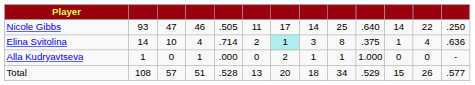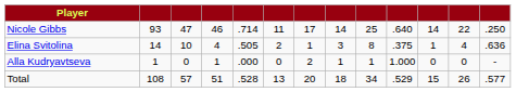 <table class="wikitable" style="text-align:center">
 <tr>
 <th style="background:#98000F; color:#DDFF55" width="200px">Player</th>
 <th style="background:#98000F; color:#DDFF55" width="40px"></th>
 <th style="background:#98000F; color:#DDFF55" width="40px"></th>
 <th style="background:#98000F; color:#DDFF55" width="40px"></th>
 <th style="background:#98000F; color:#DDFF55" width="40px"></th>
 <th style="background:#98000F; color:#DDFF55" width="40px"></th>
 <th style="background:#98000F; color:#DDFF55" width="40px"></th>
 <th style="background:#98000F; color:#DDFF55" width="40px"></th>
 <th style="background:#98000F; color:#DDFF55" width="40px"></th>
 <th style="background:#98000F; color:#DDFF55" width="40px"></th>
 <th style="background:#98000F; color:#DDFF55" width="40px"></th>
 <th style="background:#98000F; color:#DDFF55" width="40px"></th>
 <th style="background:#98000F; color:#DDFF55" width="40px"></th>
 </tr>
 <tr>
 <td style="text-align:left"><a href='#'>Nicole Gibbs</a></td>
 <td>93</td>
 <td>47</td>
 <td>46</td>
-<td>.505</td>
+<td>.714</td>
 <td>11</td>
 <td>17</td>
 <td>14</td>
 <td>25</td>
 <td>.640</td>
 <td>14</td>
 <td>22</td>
 <td>.250</td>
 </tr>
 <tr>
 <td style="text-align:left"><a href='#'>Elina Svitolina</a></td>
 <td>14</td>
 <td>10</td>
 <td>4</td>
-<td>.714</td>
+<td>.505</td>
 <td>2</td>
-<td style="background: paleturquoise;">1</td>
+<td>1</td>
 <td>3</td>
 <td>8</td>
 <td>.375</td>
 <td>1</td>
 <td>4</td>
 <td>.636</td>
 </tr>
 <tr>
 <td style="text-align:left"><a href='#'>Alla Kudryavtseva</a></td>
 <td>1</td>
 <td>0</td>
 <td>1</td>
 <td>.000</td>
 <td>0</td>
 <td>2</td>
 <td>1</td>
 <td>1</td>
 <td>1.000</td>
 <td>0</td>
 <td>0</td>
 <td>-</td>
 </tr>
 <tr>
 <td style="text-align:left">Total</td>
 <td>108</td>
 <td>57</td>
 <td>51</td>
 <td>.528</td>
 <td>13</td>
 <td>20</td>
 <td>18</td>
 <td>34</td>
 <td>.529</td>
 <td>15</td>
 <td>26</td>
 <td>.577</td>
 </tr>
 </table>
